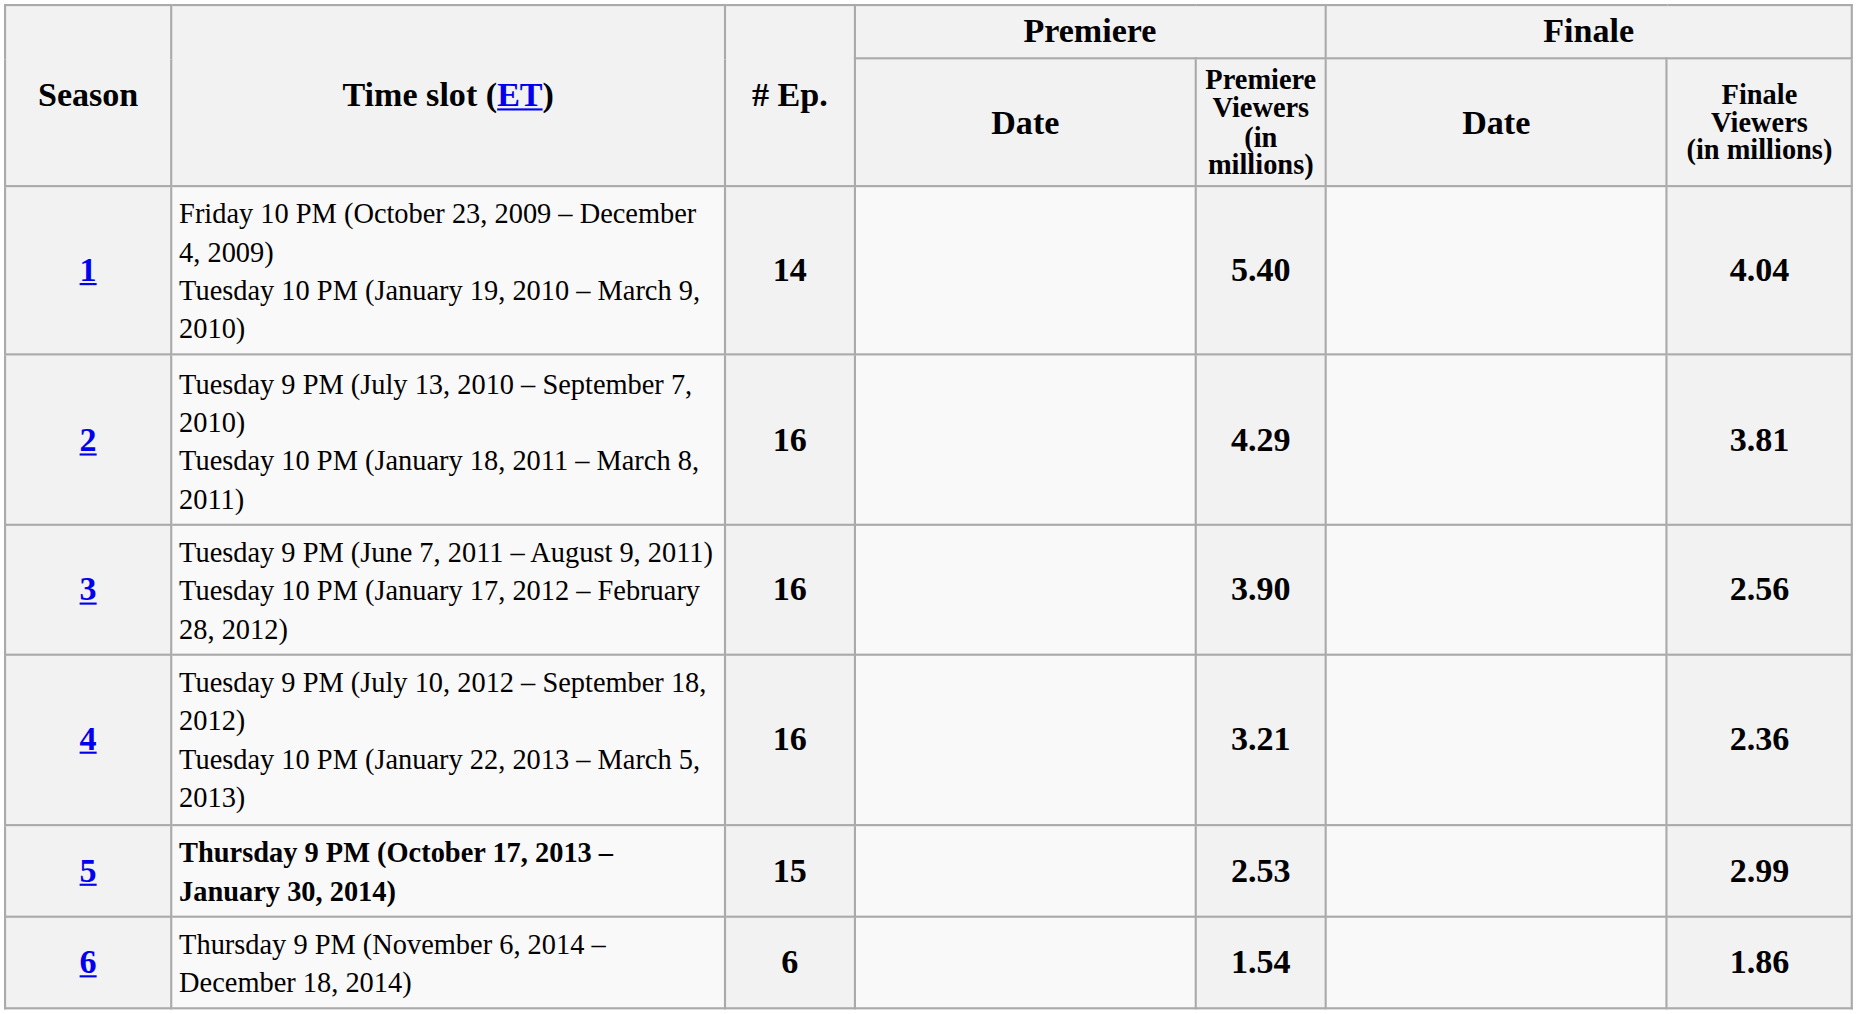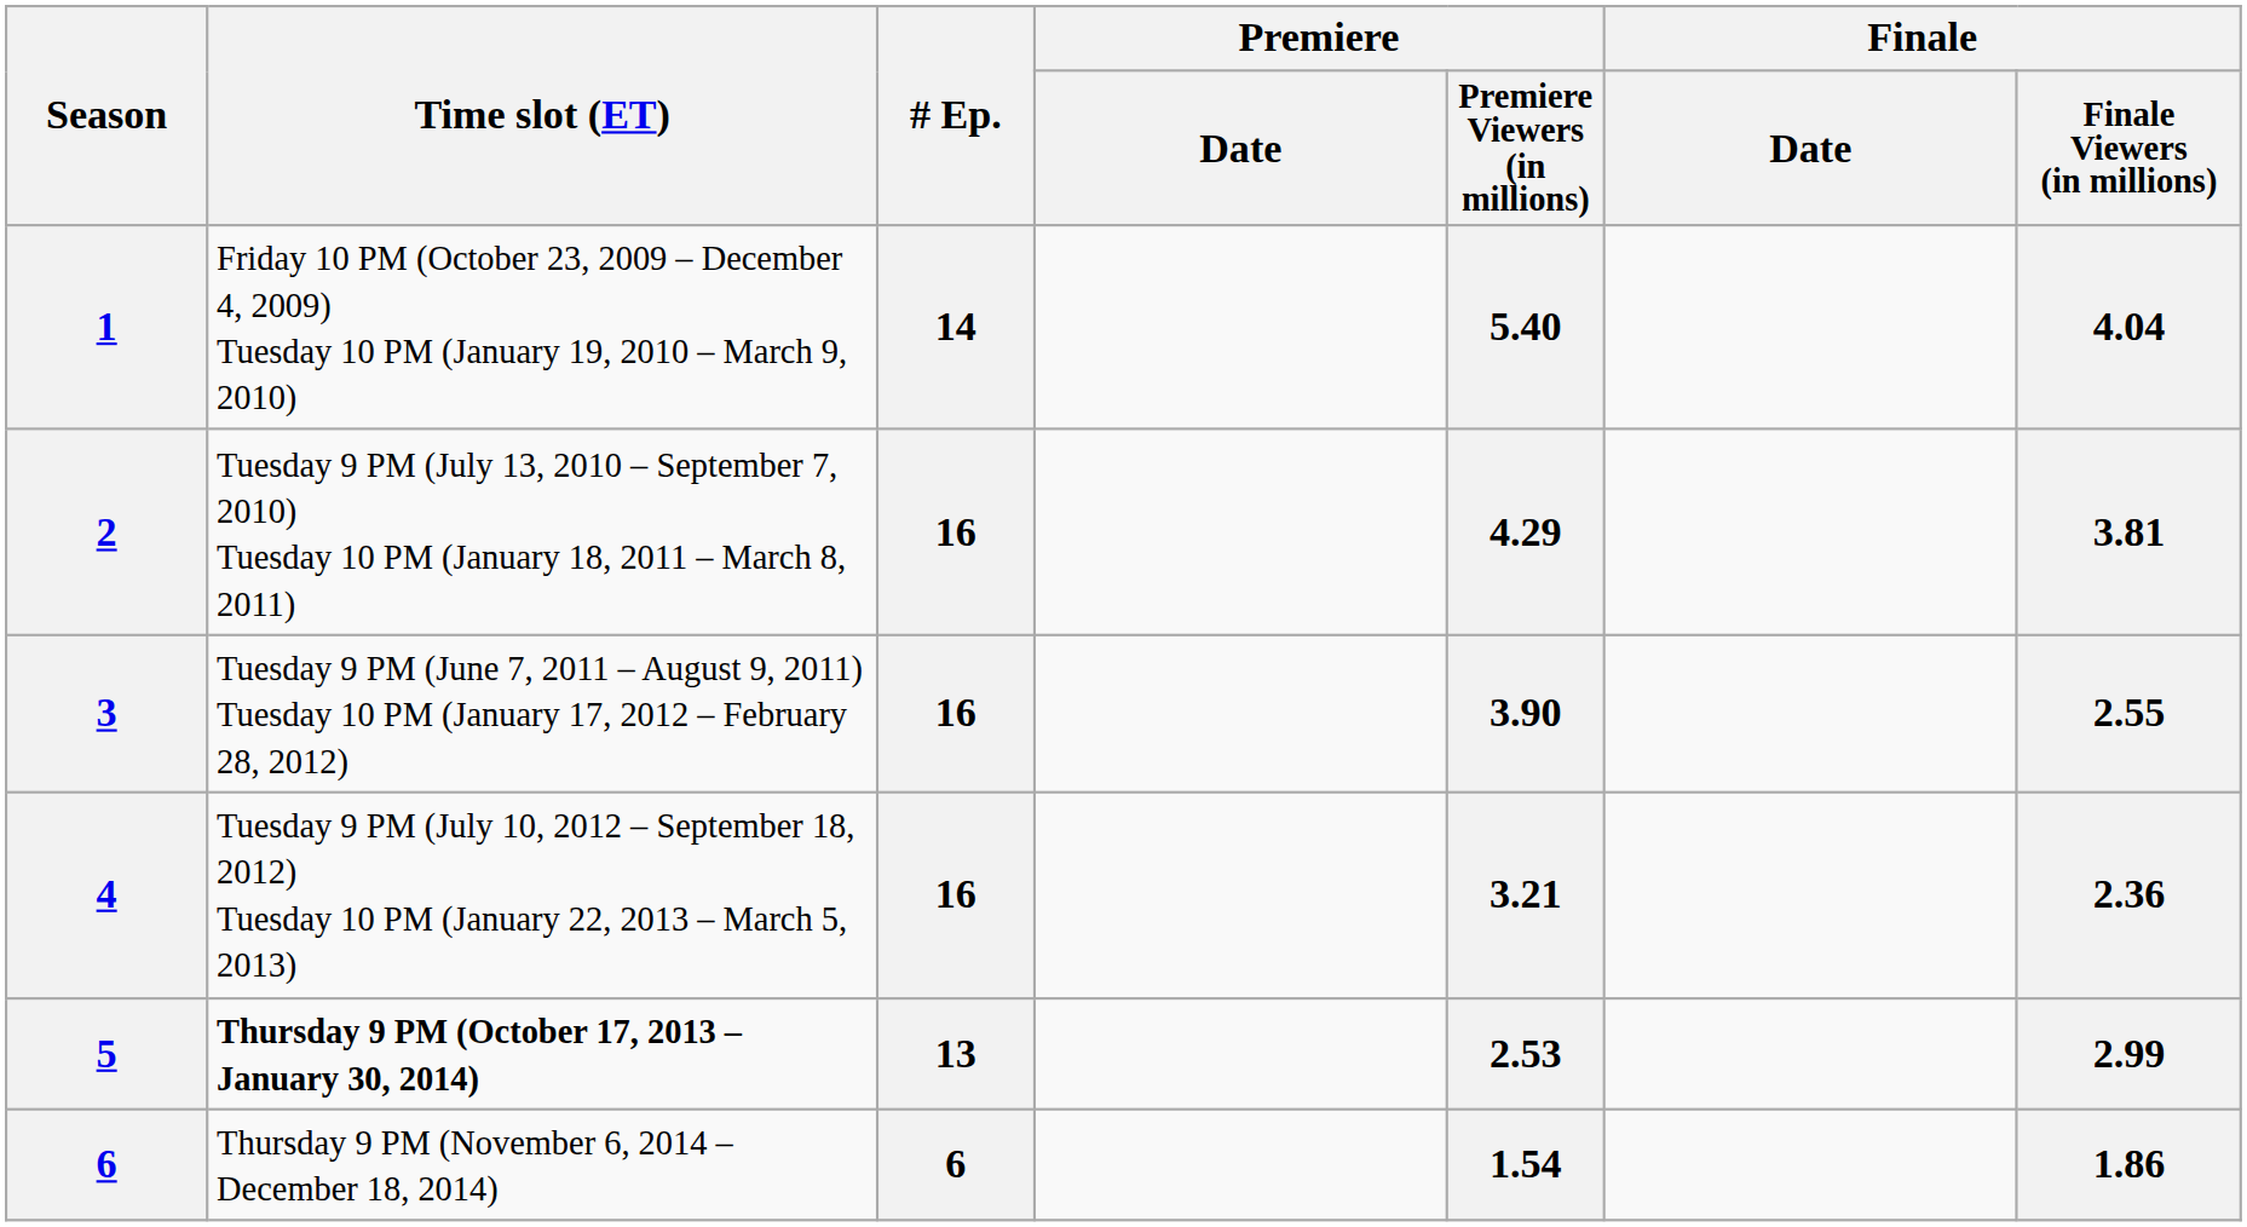 <table class="wikitable">
 <tr>
 <th rowspan="2" style="width:9%;">Season</th>
 <th rowspan="2" style="width:30%;">Time slot (<a href='#'>ET</a>)</th>
 <th rowspan="2" style="width:7%;"># Ep.</th>
 <th colspan="2">Premiere</th>
 <th colspan="2">Finale</th>
 </tr>
 <tr>
 <th>Date</th>
 <th style="width:7%; font-size:smaller; line-height:100%;" span>Premiere<br>Viewers<br>(in millions)</th>
 <th>Date</th>
 <th style="width:10%; font-size:smaller; line-height:100%;" span>Finale<br>Viewers<br>(in millions)</th>
 </tr>
 <tr>
 <th><strong><a href='#'>1</a></strong></th>
 <td><small>Friday 10 PM (October 23, 2009 – December 4, 2009)<br>Tuesday 10 PM (January 19, 2010 – March 9, 2010)</small></td>
 <th>14</th>
 <td style="font-size:11px;line-height:110%"></td>
 <th>5.40</th>
 <td style="font-size:11px;line-height:110%"></td>
 <th>4.04</th>
 </tr>
 <tr>
 <th><strong><a href='#'>2</a></strong></th>
 <td><small>Tuesday 9 PM (July 13, 2010 – September 7, 2010)<br>Tuesday 10 PM (January 18, 2011 – March 8, 2011)</small></td>
 <th>16</th>
 <td style="font-size:11px;line-height:110%"></td>
 <th>4.29</th>
 <td style="font-size:11px;line-height:110%"></td>
 <th>3.81</th>
 </tr>
 <tr>
 <th><strong><a href='#'>3</a></strong></th>
 <td><small>Tuesday 9 PM (June 7, 2011 – August 9, 2011)<br>Tuesday 10 PM (January 17, 2012 – February 28, 2012)</small></td>
 <th>16</th>
 <td style="font-size:11px;line-height:110%"></td>
 <th>3.90</th>
 <td style="font-size:11px;line-height:110%"></td>
-<th>2.56</th>
+<th>2.55</th>
 </tr>
 <tr>
 <th><strong><a href='#'>4</a></strong></th>
 <td><small>Tuesday 9 PM (July 10, 2012 – September 18, 2012)</small><br><small>Tuesday 10 PM (January 22, 2013 – March 5, 2013)</small></td>
 <th>16</th>
 <td style="font-size:11px;line-height:110%"></td>
 <th>3.21</th>
 <td style="font-size:11px;line-height:110%"></td>
 <th>2.36</th>
 </tr>
 <tr>
 <th><strong><a href='#'>5</a></strong></th>
 <td><strong><small>Thursday 9 PM (October 17, 2013 – January 30, 2014)</small></strong></td>
-<th>15</th>
+<th>13</th>
 <td style="font-size:11px;line-height:110%"></td>
 <th>2.53</th>
 <td style="font-size:11px;line-height:110%"></td>
 <th>2.99</th>
 </tr>
 <tr>
 <th><strong><a href='#'>6</a></strong></th>
 <td><small>Thursday 9 PM (November 6, 2014 – December 18, 2014)</small></td>
 <th>6</th>
 <td style="font-size:11px;line-height:110%"></td>
 <th>1.54</th>
 <td style="font-size:11px;line-height:110%"></td>
 <th>1.86</th>
 </tr>
 </table>
